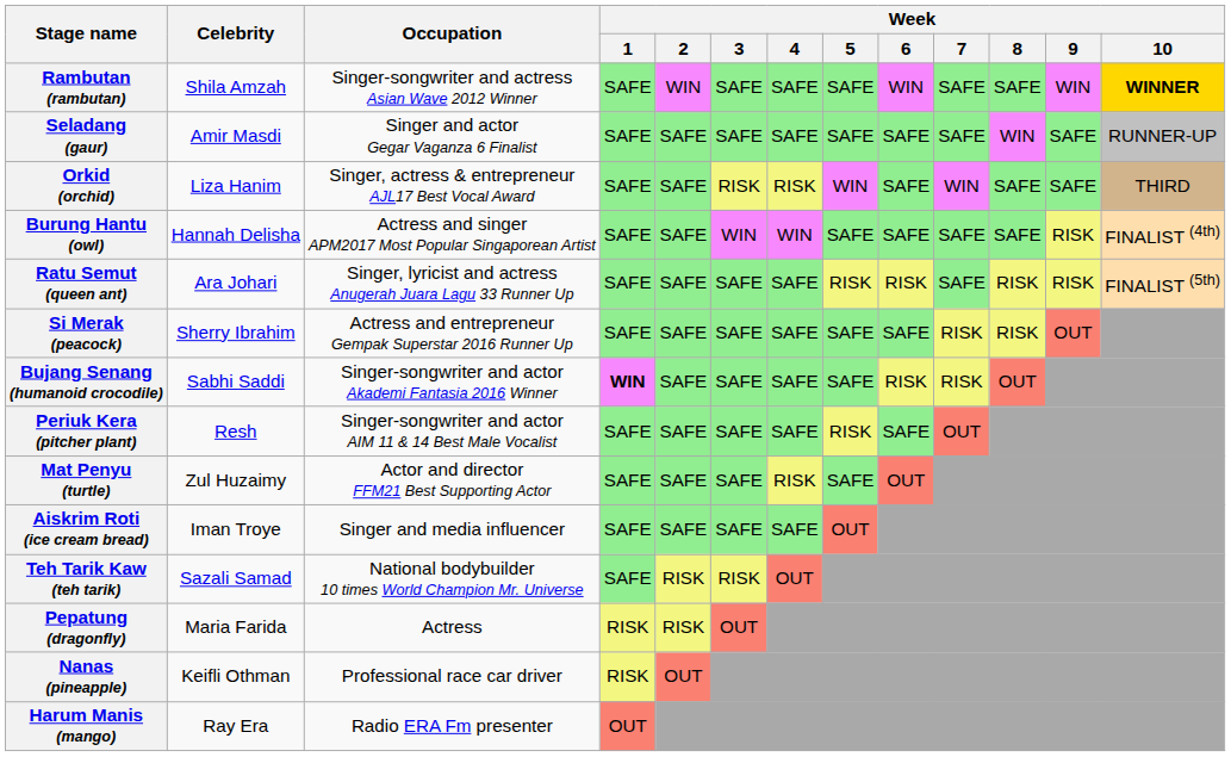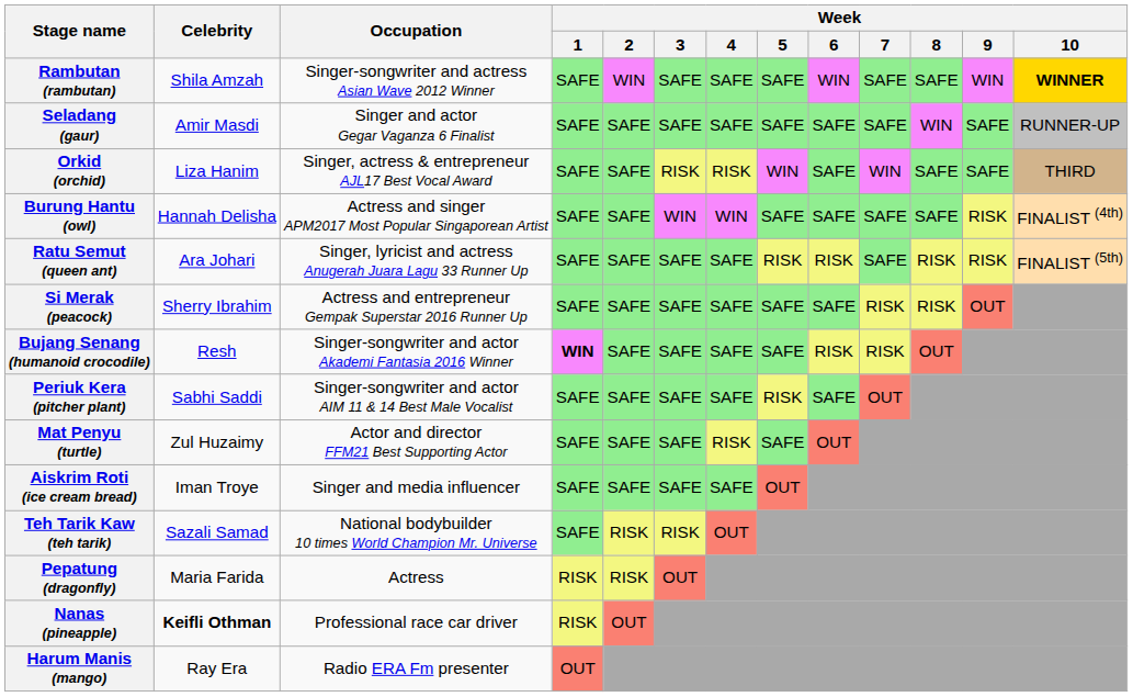 <table class="wikitable  collapsible collapsed" style="text-align:center; ">
 <tr>
 <th rowspan=2>Stage name</th>
 <th rowspan=2>Celebrity</th>
 <th rowspan=2>Occupation</th>
 <th colspan="10">Week</th>
 </tr>
 <tr>
 <th rowspan="1">1</th>
 <th rowspan="1">2</th>
 <th rowspan="1">3</th>
 <th rowspan="1">4</th>
 <th rowspan="1">5</th>
 <th rowspan="1">6</th>
 <th rowspan="1">7</th>
 <th rowspan="1">8</th>
 <th rowspan="1">9</th>
 <th rowspan="1">10</th>
 </tr>
 <tr>
 <th><a href='#'>Rambutan</a><br><small><em>(rambutan)</em></small></th>
 <td><a href='#'>Shila Amzah</a></td>
 <td>Singer-songwriter and actress<br><small><em><a href='#'>Asian Wave</a> 2012 Winner</em></small></td>
 <td bgcolor=lightgreen>SAFE</td>
 <td bgcolor="#F888FD">WIN</td>
 <td bgcolor=lightgreen>SAFE</td>
 <td bgcolor=lightgreen>SAFE</td>
 <td bgcolor=lightgreen>SAFE</td>
 <td bgcolor="#F888FD">WIN</td>
 <td bgcolor=lightgreen>SAFE</td>
 <td bgcolor=lightgreen>SAFE</td>
 <td bgcolor="#F888FD">WIN</td>
 <td bgcolor=gold><strong>WINNER</strong></td>
 </tr>
 <tr>
 <th><a href='#'>Seladang</a><br><small><em>(gaur)</em></small></th>
 <td><a href='#'>Amir Masdi</a></td>
 <td>Singer and actor<br><small><em>Gegar Vaganza 6 Finalist</em></small></td>
 <td bgcolor=lightgreen>SAFE</td>
 <td bgcolor=lightgreen>SAFE</td>
 <td bgcolor=lightgreen>SAFE</td>
 <td bgcolor=lightgreen>SAFE</td>
 <td bgcolor=lightgreen>SAFE</td>
 <td bgcolor=lightgreen>SAFE</td>
 <td bgcolor=lightgreen>SAFE</td>
 <td bgcolor="#F888FD">WIN</td>
 <td bgcolor=lightgreen>SAFE</td>
 <td bgcolor=silver>RUNNER-UP</td>
 </tr>
 <tr>
 <th><a href='#'>Orkid</a><br><small><em>(orchid)</em></small></th>
 <td><a href='#'>Liza Hanim</a></td>
 <td>Singer, actress & entrepreneur<br><small><em><a href='#'>AJL</a>17 Best Vocal Award</em></small></td>
 <td bgcolor=lightgreen>SAFE</td>
 <td bgcolor=lightgreen>SAFE</td>
 <td bgcolor=#F3F781>RISK</td>
 <td bgcolor=#F3F781>RISK</td>
 <td bgcolor="#F888FD">WIN</td>
 <td bgcolor=lightgreen>SAFE</td>
 <td bgcolor="#F888FD">WIN</td>
 <td bgcolor=lightgreen>SAFE</td>
 <td bgcolor=lightgreen>SAFE</td>
 <td bgcolor=tan>THIRD</td>
 </tr>
 <tr>
 <th><a href='#'>Burung Hantu</a><br><small><em>(owl)</em></small></th>
 <td><a href='#'>Hannah Delisha</a></td>
 <td>Actress and singer<br><small><em>APM2017 Most Popular Singaporean Artist</em></small></td>
 <td bgcolor=lightgreen>SAFE</td>
 <td bgcolor=lightgreen>SAFE</td>
 <td bgcolor="#F888FD">WIN</td>
 <td bgcolor="#F888FD">WIN</td>
 <td bgcolor=lightgreen>SAFE</td>
 <td bgcolor=lightgreen>SAFE</td>
 <td bgcolor=lightgreen>SAFE</td>
 <td bgcolor=lightgreen>SAFE</td>
 <td bgcolor=#F3F781>RISK</td>
 <td bgcolor=navajowhite>FINALIST <sup>(4th)</sup></td>
 </tr>
 <tr>
 <th><a href='#'>Ratu Semut</a><br><small><em>(queen ant)</em></small></th>
 <td><a href='#'>Ara Johari</a></td>
 <td>Singer, lyricist and actress<br><small><em><a href='#'>Anugerah Juara Lagu</a> 33 Runner Up</em></small></td>
 <td bgcolor=lightgreen>SAFE</td>
 <td bgcolor=lightgreen>SAFE</td>
 <td bgcolor=lightgreen>SAFE</td>
 <td bgcolor=lightgreen>SAFE</td>
 <td bgcolor=#F3F781>RISK</td>
 <td bgcolor=#F3F781>RISK</td>
 <td bgcolor=lightgreen>SAFE</td>
 <td bgcolor=#F3F781>RISK</td>
 <td bgcolor=#F3F781>RISK</td>
 <td bgcolor=navajowhite>FINALIST <sup>(5th)</sup></td>
 </tr>
 <tr>
 <th><a href='#'>Si Merak</a><br><small><em>(peacock)</em></small></th>
 <td><a href='#'>Sherry Ibrahim</a></td>
 <td>Actress and entrepreneur<br><small><em>Gempak Superstar 2016 Runner Up</em></small></td>
 <td bgcolor=lightgreen>SAFE</td>
 <td bgcolor=lightgreen>SAFE</td>
 <td bgcolor=lightgreen>SAFE</td>
 <td bgcolor=lightgreen>SAFE</td>
 <td bgcolor=lightgreen>SAFE</td>
 <td bgcolor=lightgreen>SAFE</td>
 <td bgcolor=#F3F781>RISK</td>
 <td bgcolor=#F3F781>RISK</td>
 <td bgcolor=salmon>OUT</td>
 <td colspan="2" bgcolor=darkgrey></td>
 </tr>
 <tr>
 <th><a href='#'>Bujang Senang</a><br><small><em>(humanoid crocodile)</em></small></th>
-<td><a href='#'>Sabhi Saddi</a></td>
+<td><a href='#'>Resh</a></td>
 <td>Singer-songwriter and actor<br><small><em><a href='#'>Akademi Fantasia 2016</a> Winner</em></small></td>
 <td bgcolor="#F888FD"><strong>WIN</strong></td>
 <td bgcolor=lightgreen>SAFE</td>
 <td bgcolor=lightgreen>SAFE</td>
 <td bgcolor=lightgreen>SAFE</td>
 <td bgcolor=lightgreen>SAFE</td>
 <td bgcolor=#F3F781>RISK</td>
 <td bgcolor=#F3F781>RISK</td>
 <td bgcolor=salmon>OUT</td>
 <td colspan="3" bgcolor=darkgrey></td>
 </tr>
 <tr>
 <th><a href='#'>Periuk Kera</a><br><small><em>(pitcher plant)</em></small></th>
-<td><a href='#'>Resh</a></td>
+<td><a href='#'>Sabhi Saddi</a></td>
 <td>Singer-songwriter and actor<br><small><em>AIM 11 & 14 Best Male Vocalist</em></small></td>
 <td bgcolor=lightgreen>SAFE</td>
 <td bgcolor=lightgreen>SAFE</td>
 <td bgcolor=lightgreen>SAFE</td>
 <td bgcolor=lightgreen>SAFE</td>
 <td bgcolor=#F3F781>RISK</td>
 <td bgcolor=lightgreen>SAFE</td>
 <td bgcolor=salmon>OUT</td>
 <td colspan="4" bgcolor=darkgrey></td>
 </tr>
 <tr>
 <th><a href='#'>Mat Penyu</a><br><small><em>(turtle)</em></small></th>
 <td>Zul Huzaimy</td>
 <td>Actor and director<br><small><em><a href='#'>FFM21</a> Best Supporting Actor</em></small></td>
 <td bgcolor=lightgreen>SAFE</td>
 <td bgcolor=lightgreen>SAFE</td>
 <td bgcolor=lightgreen>SAFE</td>
 <td bgcolor=#F3F781>RISK</td>
 <td bgcolor=lightgreen>SAFE</td>
 <td bgcolor=salmon>OUT</td>
 <td colspan="5" bgcolor=darkgrey></td>
 </tr>
 <tr>
 <th><a href='#'>Aiskrim Roti</a> <br><small><em>(ice cream bread)</em></small></th>
 <td>Iman Troye</td>
 <td>Singer and media influencer</td>
 <td bgcolor=lightgreen>SAFE</td>
 <td bgcolor=lightgreen>SAFE</td>
 <td bgcolor=lightgreen>SAFE</td>
 <td bgcolor=lightgreen>SAFE</td>
 <td bgcolor=salmon>OUT</td>
 <td colspan="6" bgcolor=darkgrey></td>
 </tr>
 <tr>
 <th><a href='#'>Teh Tarik Kaw</a><br><small><em>(teh tarik)</em></small></th>
 <td><a href='#'>Sazali Samad</a></td>
 <td>National bodybuilder<br><small><em>10 times <a href='#'>World Champion Mr. Universe</a></em></small></td>
 <td bgcolor=lightgreen>SAFE</td>
 <td bgcolor=#F3F781>RISK</td>
 <td bgcolor=#F3F781>RISK</td>
 <td bgcolor=salmon>OUT</td>
 <td colspan="7" bgcolor=darkgrey></td>
 </tr>
 <tr>
 <th><a href='#'>Pepatung</a><br><small><em>(dragonfly)</em></small></th>
 <td>Maria Farida</td>
 <td>Actress</td>
 <td bgcolor=#F3F781>RISK</td>
 <td bgcolor=#F3F781>RISK</td>
 <td bgcolor=salmon>OUT</td>
 <td colspan="8" bgcolor=darkgrey></td>
 </tr>
 <tr>
 <th><a href='#'>Nanas</a><br><small><em>(pineapple)</em></small></th>
-<td>Keifli Othman</td>
+<td><strong>Keifli Othman</strong></td>
 <td>Professional race car driver</td>
 <td bgcolor=#F3F781>RISK</td>
 <td bgcolor=salmon>OUT</td>
 <td colspan="9" bgcolor=darkgrey></td>
 </tr>
 <tr>
 <th><a href='#'>Harum Manis</a><br><small><em>(mango)</em></small></th>
 <td>Ray Era</td>
 <td>Radio <a href='#'>ERA Fm</a> presenter</td>
 <td bgcolor=salmon>OUT</td>
 <td colspan="10" bgcolor=darkgrey></td>
 </tr>
 </table>
